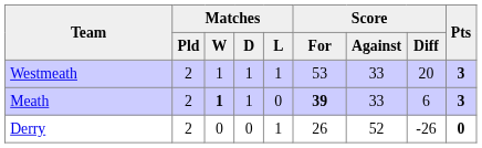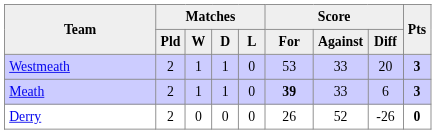 <table style=border-collapse:collapse border=1 cellspacing=0 cellpadding=5>
 <tr align=center bgcolor=#efefef>
 <th rowspan=2 width=165>Team</th>
 <th colspan=4>Matches</th>
 <th colspan=3>Score</th>
 <th rowspan=2width=20>Pts</th>
 </tr>
 <tr align=center bgcolor=#efefef>
 <th width=20>Pld</th>
 <th width=20>W</th>
 <th width=20>D</th>
 <th width=20>L</th>
 <th width=45>For</th>
 <th width=45>Against</th>
 <th width=30>Diff</th>
 </tr>
 <tr align=center style="background:#ccccff;">
 <td style="text-align:left;"><a href='#'>Westmeath</a></td>
 <td>2</td>
 <td>1</td>
 <td>1</td>
-<td>1</td>
+<td>0</td>
 <td>53</td>
 <td>33</td>
 <td>20</td>
 <td><strong>3</strong></td>
 </tr>
 <tr align=center style="background:#ccccff;">
 <td style="text-align:left;"><a href='#'>Meath</a></td>
 <td>2</td>
-<td><strong>1</strong></td>
+<td>1</td>
 <td>1</td>
 <td>0</td>
 <td><strong>39</strong></td>
 <td>33</td>
 <td>6</td>
 <td><strong>3</strong></td>
 </tr>
 <tr align=center>
 <td style="text-align:left;"><a href='#'>Derry</a></td>
 <td>2</td>
 <td>0</td>
 <td>0</td>
-<td>1</td>
+<td>0</td>
 <td>26</td>
 <td>52</td>
 <td>-26</td>
 <td><strong>0</strong></td>
 </tr>
 </table>
